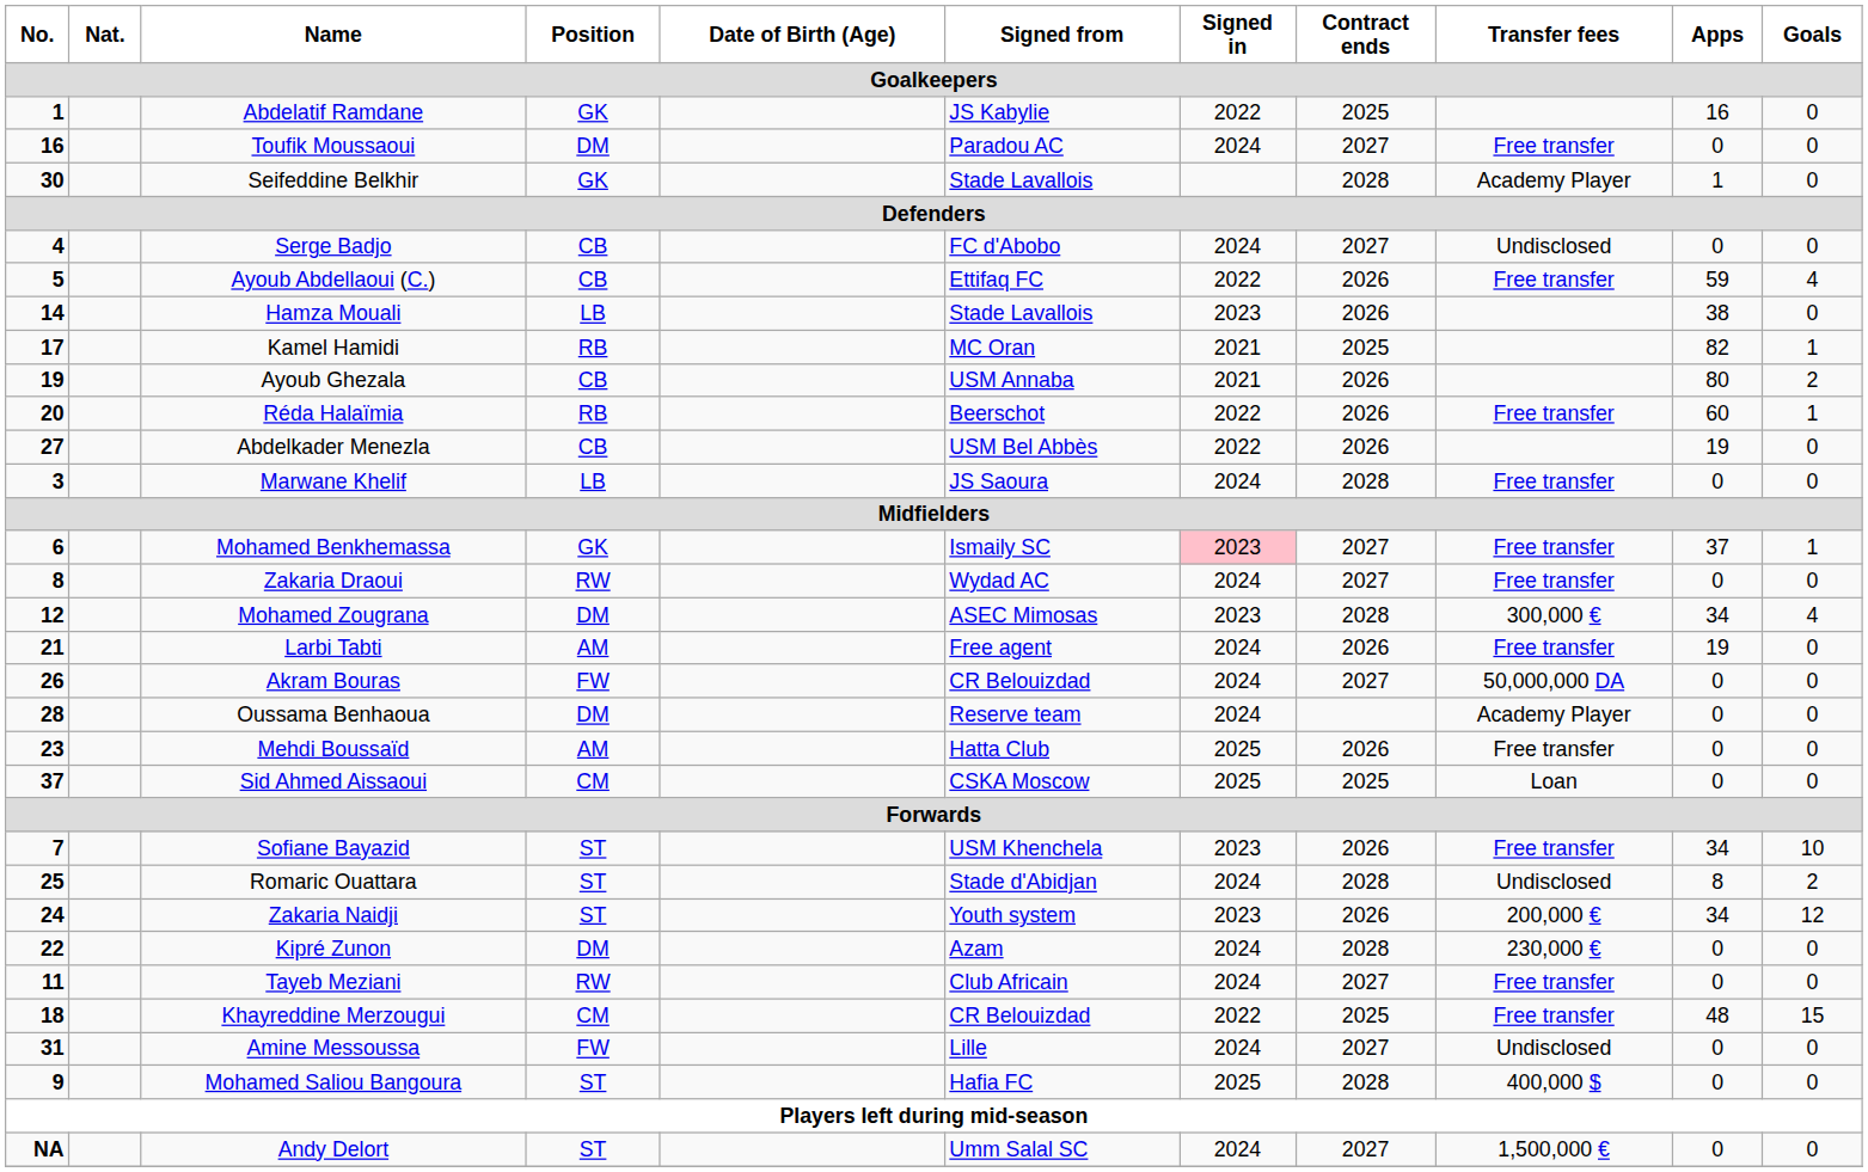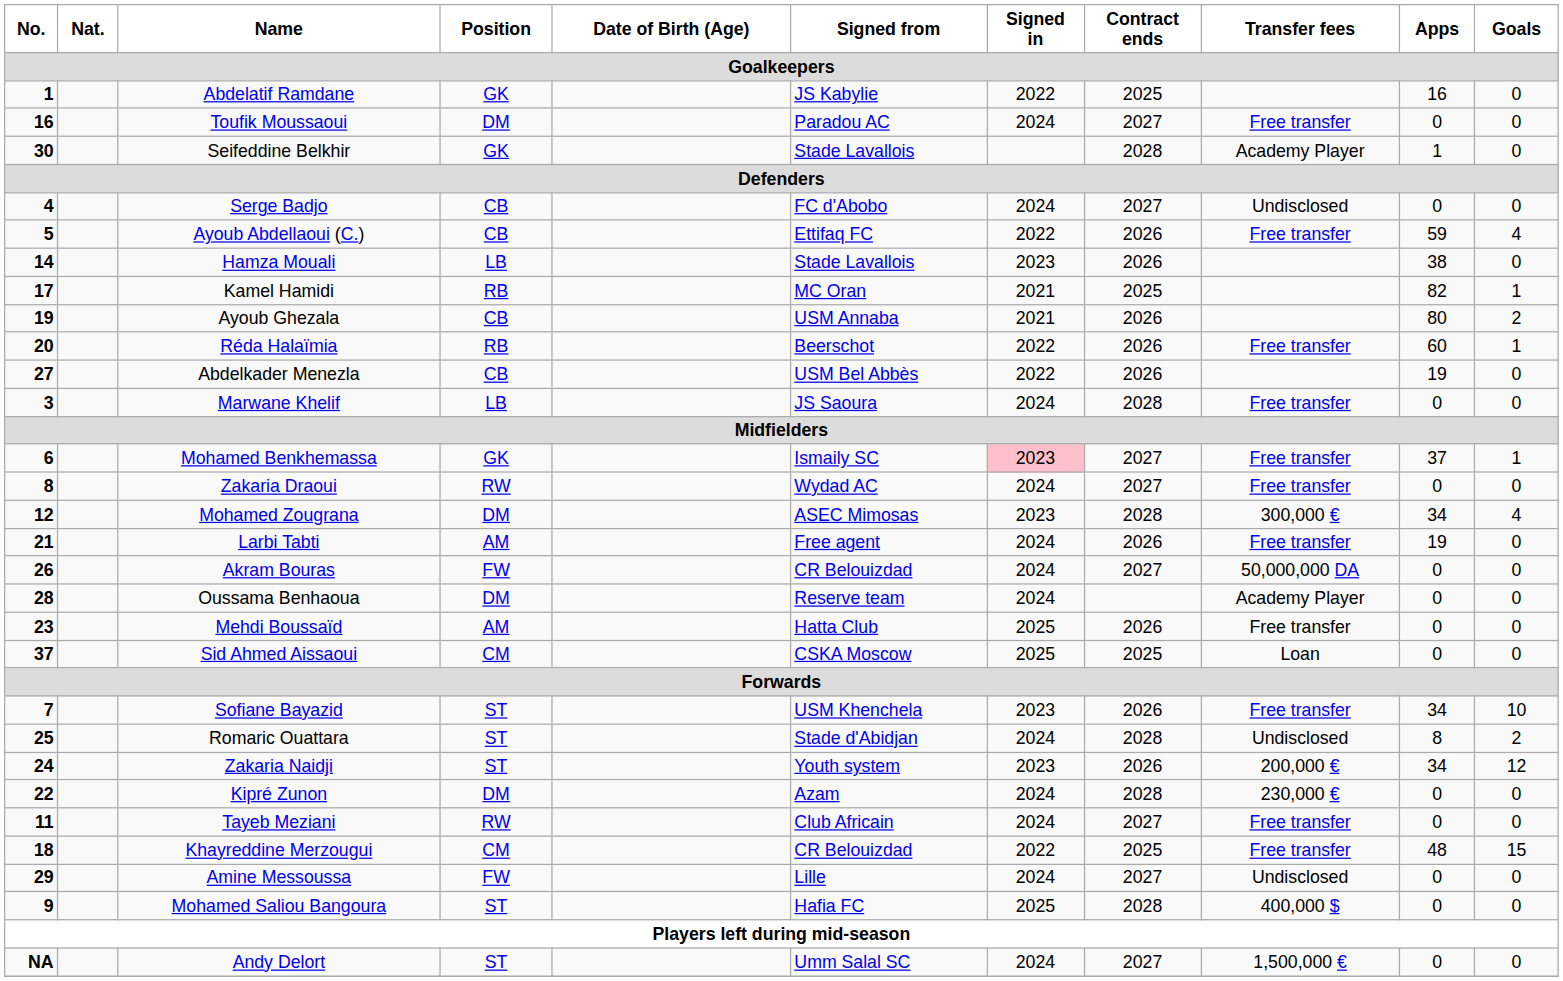 <table class="wikitable" style="text-align:center; font-size:90%; width:100%">
 <tr>
 <th style="background:white; color:black; text-align:center;">No.</th>
 <th style="background:white; color:black; text-align:center;">Nat.</th>
 <th style="background:white; color:black; text-align:center;">Name</th>
 <th style="background:white; color:black; text-align:center;">Position</th>
 <th style="background:white; color:black; text-align:center;">Date of Birth (Age)</th>
 <th style="background:white; color:black; text-align:center;">Signed from</th>
 <th style="background:white; color:black; text-align:center;">Signed<br>in</th>
 <th style="background:white; color:black; text-align:center;">Contract<br>ends</th>
 <th style="background:white; color:black; text-align:center;">Transfer fees</th>
 <th style="background:white; color:black; text-align:center;">Apps</th>
 <th style="background:white; color:black; text-align:center;">Goals</th>
 </tr>
 <tr>
 <th colspan=11 style="background:#DCDCDC; text-align:center;">Goalkeepers</th>
 </tr>
 <tr>
 <td style="text-align:right"><strong>1</strong></td>
 <td></td>
 <td><a href='#'>Abdelatif Ramdane</a></td>
 <td><a href='#'>GK</a></td>
 <td></td>
 <td style="text-align:left"> <a href='#'>JS Kabylie</a></td>
 <td>2022</td>
 <td>2025</td>
 <td></td>
 <td>16</td>
 <td>0</td>
 </tr>
 <tr>
 <td style="text-align:right"><strong>16</strong></td>
 <td></td>
 <td><a href='#'>Toufik Moussaoui</a></td>
 <td><a href='#'>DM</a></td>
 <td></td>
 <td style="text-align:left"> <a href='#'>Paradou AC</a></td>
 <td>2024</td>
 <td>2027</td>
 <td><a href='#'>Free transfer</a></td>
 <td>0</td>
 <td>0</td>
 </tr>
 <tr>
 <td style="text-align:right"><strong>30</strong></td>
 <td></td>
 <td>Seifeddine Belkhir</td>
 <td><a href='#'>GK</a></td>
 <td></td>
 <td style="text-align:left"> <a href='#'>Stade Lavallois</a></td>
 <td></td>
 <td>2028</td>
 <td>Academy Player</td>
 <td>1</td>
 <td>0</td>
 </tr>
 <tr>
 <th colspan=11 style="background:#DCDCDC; text-align:center;">Defenders</th>
 </tr>
 <tr>
 <td style="text-align:right"><strong>4</strong></td>
 <td></td>
 <td><a href='#'>Serge Badjo</a></td>
 <td><a href='#'>CB</a></td>
 <td></td>
 <td style="text-align:left"> <a href='#'>FC d'Abobo</a></td>
 <td>2024</td>
 <td>2027</td>
 <td>Undisclosed</td>
 <td>0</td>
 <td>0</td>
 </tr>
 <tr>
 <td style="text-align:right"><strong>5</strong></td>
 <td></td>
 <td><a href='#'>Ayoub Abdellaoui</a> (<a href='#'>C.</a>)</td>
 <td><a href='#'>CB</a></td>
 <td></td>
 <td style="text-align:left"> <a href='#'>Ettifaq FC</a></td>
 <td>2022</td>
 <td>2026</td>
 <td><a href='#'>Free transfer</a></td>
 <td>59</td>
 <td>4</td>
 </tr>
 <tr>
 <td style="text-align:right"><strong>14</strong></td>
 <td></td>
 <td><a href='#'>Hamza Mouali</a></td>
 <td><a href='#'>LB</a></td>
 <td></td>
 <td style="text-align:left"> <a href='#'>Stade Lavallois</a></td>
 <td>2023</td>
 <td>2026</td>
 <td></td>
 <td>38</td>
 <td>0</td>
 </tr>
 <tr>
 <td style="text-align:right"><strong>17</strong></td>
 <td></td>
 <td>Kamel Hamidi</td>
 <td><a href='#'>RB</a></td>
 <td></td>
 <td style="text-align:left"> <a href='#'>MC Oran</a></td>
 <td>2021</td>
 <td>2025</td>
 <td></td>
 <td>82</td>
 <td>1</td>
 </tr>
 <tr>
 <td style="text-align:right"><strong>19</strong></td>
 <td></td>
 <td>Ayoub Ghezala</td>
 <td><a href='#'>CB</a></td>
 <td></td>
 <td style="text-align:left"> <a href='#'>USM Annaba</a></td>
 <td>2021</td>
 <td>2026</td>
 <td></td>
 <td>80</td>
 <td>2</td>
 </tr>
 <tr>
 <td style="text-align:right"><strong>20</strong></td>
 <td></td>
 <td><a href='#'>Réda Halaïmia</a></td>
 <td><a href='#'>RB</a></td>
 <td></td>
 <td style="text-align:left"> <a href='#'>Beerschot</a></td>
 <td>2022</td>
 <td>2026</td>
 <td><a href='#'>Free transfer</a></td>
 <td>60</td>
 <td>1</td>
 </tr>
 <tr>
 <td style="text-align:right"><strong>27</strong></td>
 <td></td>
 <td>Abdelkader Menezla</td>
 <td><a href='#'>CB</a></td>
 <td></td>
 <td style="text-align:left"> <a href='#'>USM Bel Abbès</a></td>
 <td>2022</td>
 <td>2026</td>
 <td></td>
 <td>19</td>
 <td>0</td>
 </tr>
 <tr>
 <td style="text-align:right"><strong>3</strong></td>
 <td></td>
 <td><a href='#'>Marwane Khelif</a></td>
 <td><a href='#'>LB</a></td>
 <td></td>
 <td style="text-align:left"> <a href='#'>JS Saoura</a></td>
 <td>2024</td>
 <td>2028</td>
 <td><a href='#'>Free transfer</a></td>
 <td>0</td>
 <td>0</td>
 </tr>
 <tr>
 <th colspan=11 style="background:#DCDCDC; text-align:center;">Midfielders</th>
 </tr>
 <tr>
 <td style="text-align:right"><strong>6</strong></td>
 <td></td>
 <td><a href='#'>Mohamed Benkhemassa</a></td>
 <td><a href='#'>GK</a></td>
 <td></td>
 <td style="text-align:left"> <a href='#'>Ismaily SC</a></td>
 <td style="background: pink;">2023</td>
 <td>2027</td>
 <td><a href='#'>Free transfer</a></td>
 <td>37</td>
 <td>1</td>
 </tr>
 <tr>
 <td style="text-align:right"><strong>8</strong></td>
 <td></td>
 <td><a href='#'>Zakaria Draoui</a></td>
 <td><a href='#'>RW</a></td>
 <td></td>
 <td style="text-align:left"> <a href='#'>Wydad AC</a></td>
 <td>2024</td>
 <td>2027</td>
 <td><a href='#'>Free transfer</a></td>
 <td>0</td>
 <td>0</td>
 </tr>
 <tr>
 <td style="text-align:right"><strong>12</strong></td>
 <td></td>
 <td><a href='#'>Mohamed Zougrana</a></td>
 <td><a href='#'>DM</a></td>
 <td></td>
 <td style="text-align:left"> <a href='#'>ASEC Mimosas</a></td>
 <td>2023</td>
 <td>2028</td>
 <td>300,000 <a href='#'>€</a></td>
 <td>34</td>
 <td>4</td>
 </tr>
 <tr>
 <td style="text-align:right"><strong>21</strong></td>
 <td></td>
 <td><a href='#'>Larbi Tabti</a></td>
 <td><a href='#'>AM</a></td>
 <td></td>
 <td style="text-align:left"><a href='#'>Free agent</a></td>
 <td>2024</td>
 <td>2026</td>
 <td><a href='#'>Free transfer</a></td>
 <td>19</td>
 <td>0</td>
 </tr>
 <tr>
 <td style="text-align:right"><strong>26</strong></td>
 <td></td>
 <td><a href='#'>Akram Bouras</a></td>
 <td><a href='#'>FW</a></td>
 <td></td>
 <td style="text-align:left"> <a href='#'>CR Belouizdad</a></td>
 <td>2024</td>
 <td>2027</td>
 <td>50,000,000 <a href='#'>DA</a></td>
 <td>0</td>
 <td>0</td>
 </tr>
 <tr>
 <td style="text-align:right"><strong>28</strong></td>
 <td></td>
 <td>Oussama Benhaoua</td>
 <td><a href='#'>DM</a></td>
 <td></td>
 <td style="text-align:left"> <a href='#'>Reserve team</a></td>
 <td>2024</td>
 <td></td>
 <td>Academy Player</td>
 <td>0</td>
 <td>0</td>
 </tr>
 <tr>
 <td style="text-align:right"><strong>23</strong></td>
 <td></td>
 <td><a href='#'>Mehdi Boussaïd</a></td>
 <td><a href='#'>AM</a></td>
 <td></td>
 <td style="text-align:left"> <a href='#'>Hatta Club</a></td>
 <td>2025</td>
 <td>2026</td>
 <td>Free transfer</td>
 <td>0</td>
 <td>0</td>
 </tr>
 <tr>
 <td style="text-align:right"><strong>37</strong></td>
 <td></td>
 <td><a href='#'>Sid Ahmed Aissaoui</a></td>
 <td><a href='#'>CM</a></td>
 <td></td>
 <td style="text-align:left"> <a href='#'>CSKA Moscow</a></td>
 <td>2025</td>
 <td>2025</td>
 <td>Loan</td>
 <td>0</td>
 <td>0</td>
 </tr>
 <tr>
 <th colspan=11 style="background:#DCDCDC; text-align:center;">Forwards</th>
 </tr>
 <tr>
 <td style="text-align:right"><strong>7</strong></td>
 <td></td>
 <td><a href='#'>Sofiane Bayazid</a></td>
 <td><a href='#'>ST</a></td>
 <td></td>
 <td style="text-align:left"> <a href='#'>USM Khenchela</a></td>
 <td>2023</td>
 <td>2026</td>
 <td><a href='#'>Free transfer</a></td>
 <td>34</td>
 <td>10</td>
 </tr>
 <tr>
 <td style="text-align:right"><strong>25</strong></td>
 <td></td>
 <td>Romaric Ouattara</td>
 <td><a href='#'>ST</a></td>
 <td></td>
 <td style="text-align:left"> <a href='#'>Stade d'Abidjan</a></td>
 <td>2024</td>
 <td>2028</td>
 <td>Undisclosed</td>
 <td>8</td>
 <td>2</td>
 </tr>
 <tr>
 <td style="text-align:right"><strong>24</strong></td>
 <td></td>
 <td><a href='#'>Zakaria Naidji</a></td>
 <td><a href='#'>ST</a></td>
 <td></td>
 <td style="text-align:left"> <a href='#'>Youth system</a></td>
 <td>2023</td>
 <td>2026</td>
 <td>200,000 <a href='#'>€</a></td>
 <td>34</td>
 <td>12</td>
 </tr>
 <tr>
 <td style="text-align:right"><strong>22</strong></td>
 <td></td>
 <td><a href='#'>Kipré Zunon</a></td>
 <td><a href='#'>DM</a></td>
 <td></td>
 <td style="text-align:left"> <a href='#'>Azam</a></td>
 <td>2024</td>
 <td>2028</td>
 <td>230,000 <a href='#'>€</a></td>
 <td>0</td>
 <td>0</td>
 </tr>
 <tr>
 <td style="text-align:right"><strong>11</strong></td>
 <td></td>
 <td><a href='#'>Tayeb Meziani</a></td>
 <td><a href='#'>RW</a></td>
 <td></td>
 <td style="text-align:left"> <a href='#'>Club Africain</a></td>
 <td>2024</td>
 <td>2027</td>
 <td><a href='#'>Free transfer</a></td>
 <td>0</td>
 <td>0</td>
 </tr>
 <tr>
 <td style="text-align:right"><strong>18</strong></td>
 <td></td>
 <td><a href='#'>Khayreddine Merzougui</a></td>
 <td><a href='#'>CM</a></td>
 <td></td>
 <td style="text-align:left"> <a href='#'>CR Belouizdad</a></td>
 <td>2022</td>
 <td>2025</td>
 <td><a href='#'>Free transfer</a></td>
 <td>48</td>
 <td>15</td>
 </tr>
 <tr>
-<td style="text-align:right"><strong>31</strong></td>
+<td style="text-align:right"><strong>29</strong></td>
 <td></td>
 <td><a href='#'>Amine Messoussa</a></td>
 <td><a href='#'>FW</a></td>
 <td></td>
 <td style="text-align:left"> <a href='#'>Lille</a></td>
 <td>2024</td>
 <td>2027</td>
 <td>Undisclosed</td>
 <td>0</td>
 <td>0</td>
 </tr>
 <tr>
 <td style="text-align:right"><strong>9</strong></td>
 <td></td>
 <td><a href='#'>Mohamed Saliou Bangoura</a></td>
 <td><a href='#'>ST</a></td>
 <td></td>
 <td style="text-align:left"> <a href='#'>Hafia FC</a></td>
 <td>2025</td>
 <td>2028</td>
 <td>400,000 <a href='#'>$</a></td>
 <td>0</td>
 <td>0</td>
 </tr>
 <tr>
 <th colspan="12" style="background:white; color:black; text-align:center">Players left during mid-season</th>
 </tr>
 <tr>
 <td style="text-align:right"><strong>NA</strong></td>
 <td></td>
 <td><a href='#'>Andy Delort</a></td>
 <td><a href='#'>ST</a></td>
 <td></td>
 <td style="text-align:left"> <a href='#'>Umm Salal SC</a></td>
 <td>2024</td>
 <td>2027</td>
 <td>1,500,000 <a href='#'>€</a></td>
 <td>0</td>
 <td>0</td>
 </tr>
 <tr>
 </tr>
 </table>
